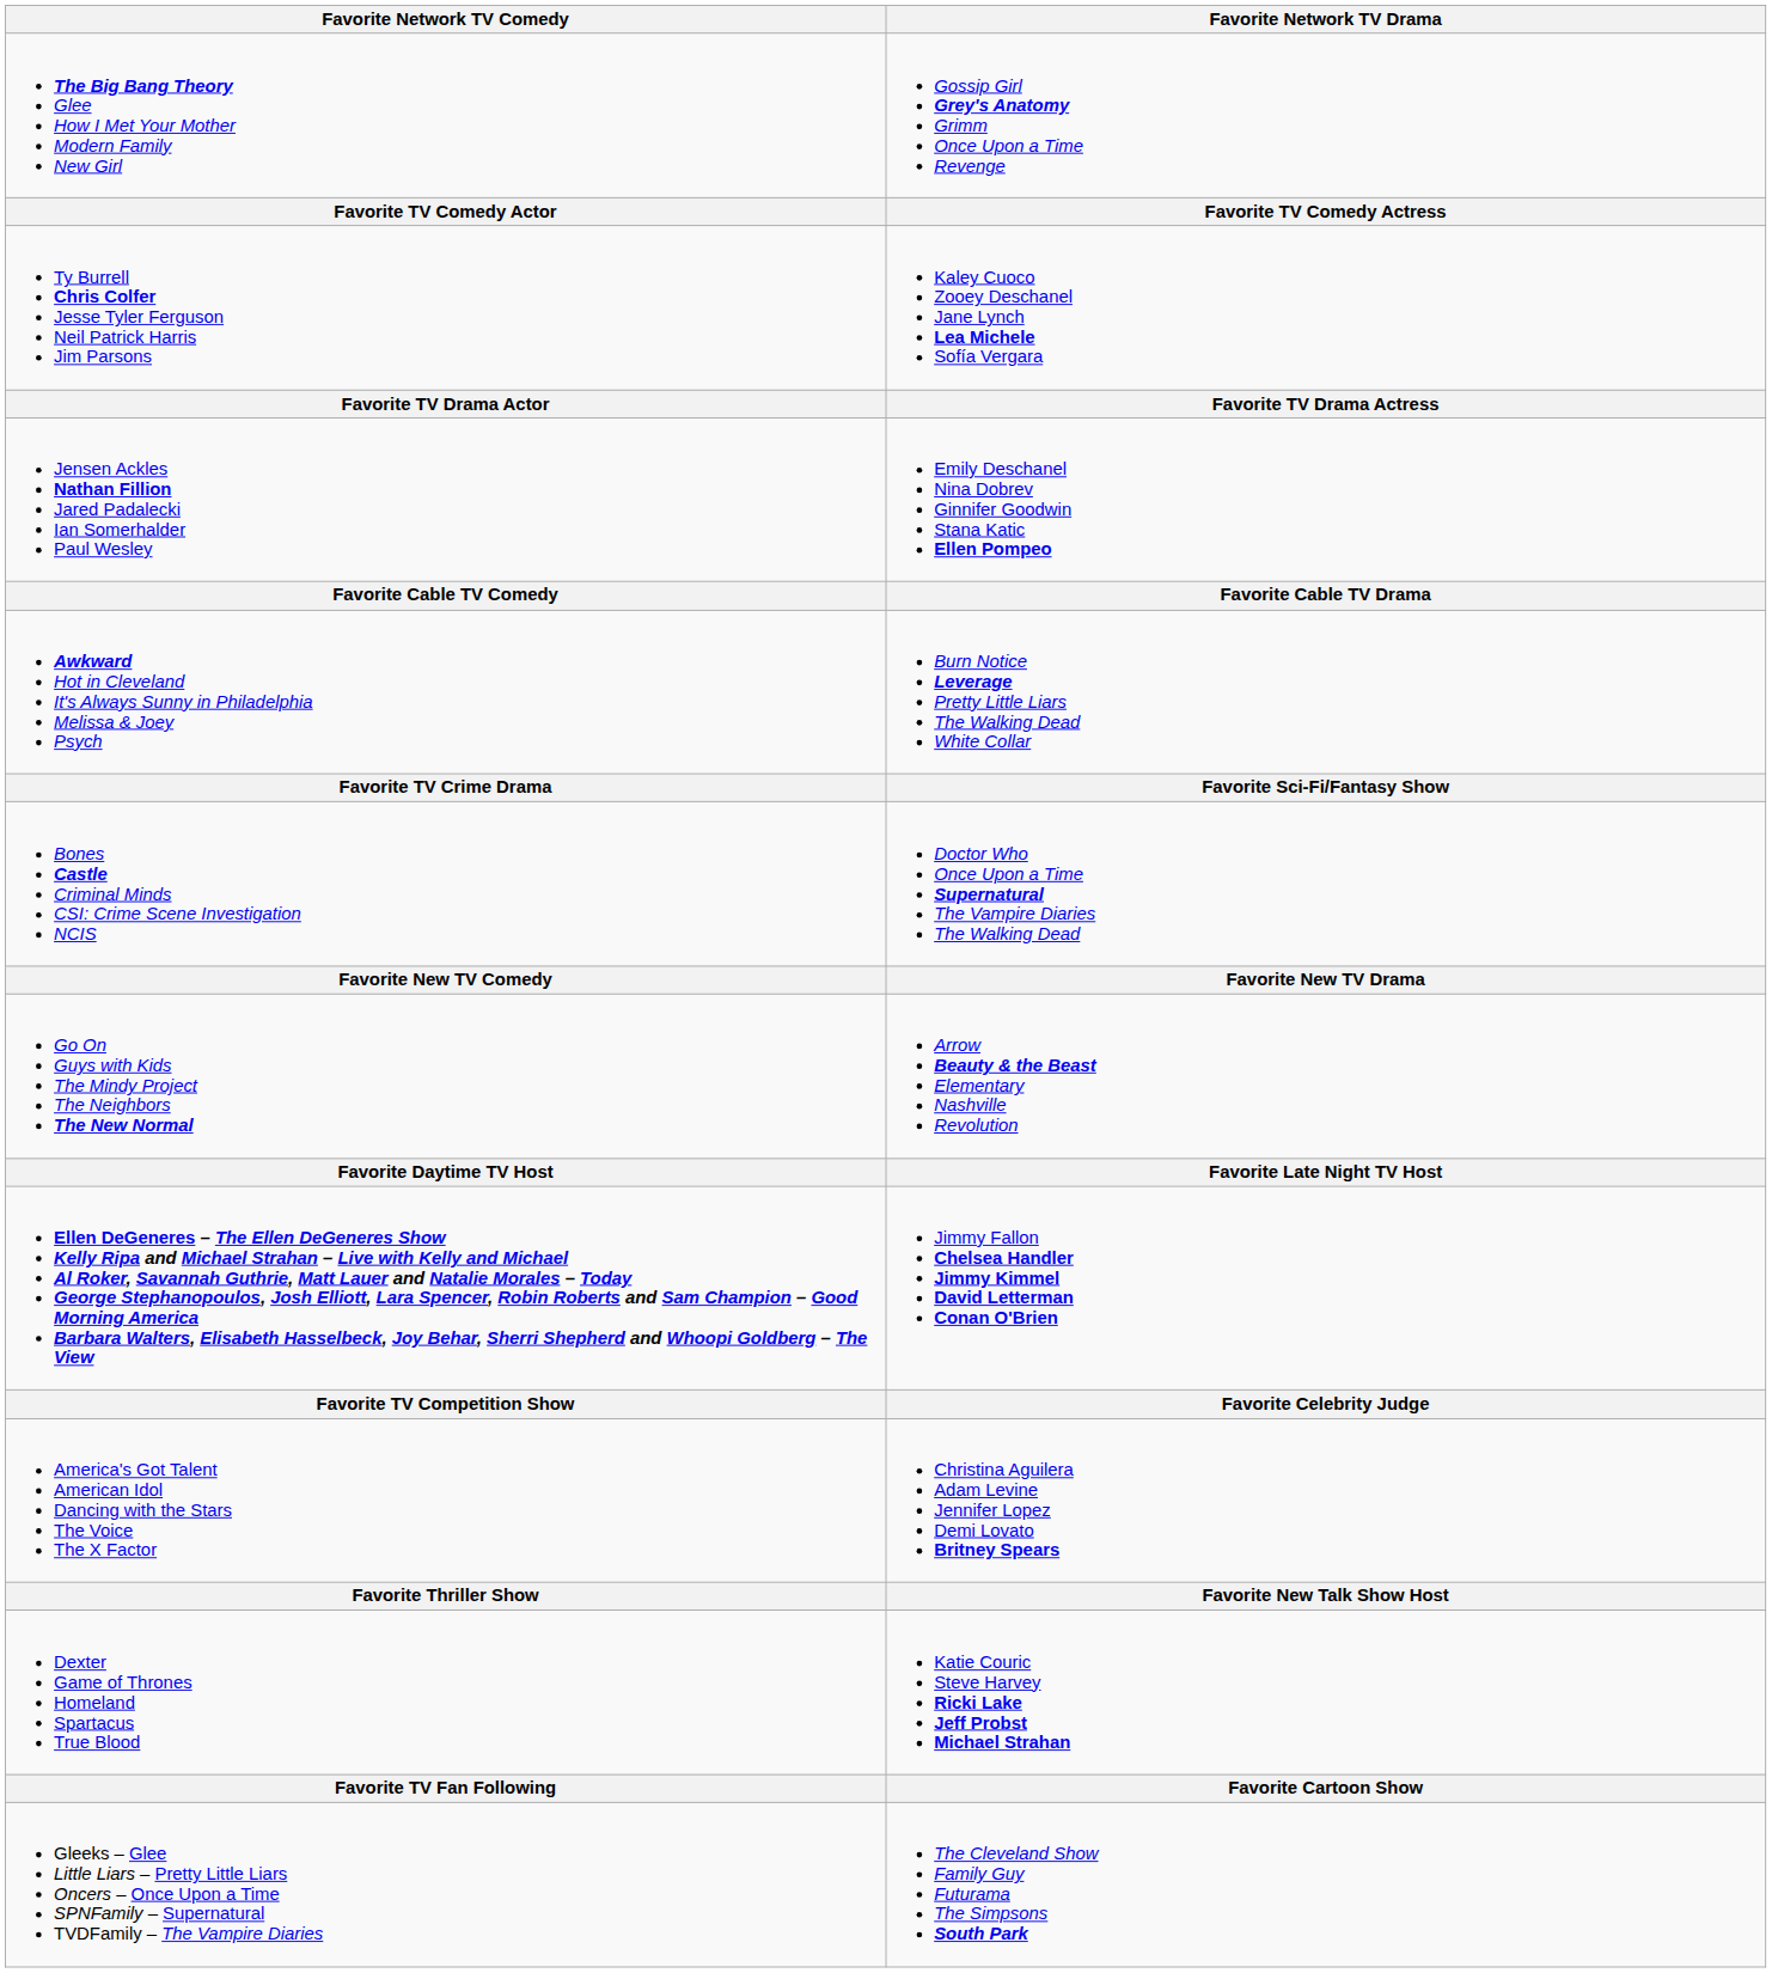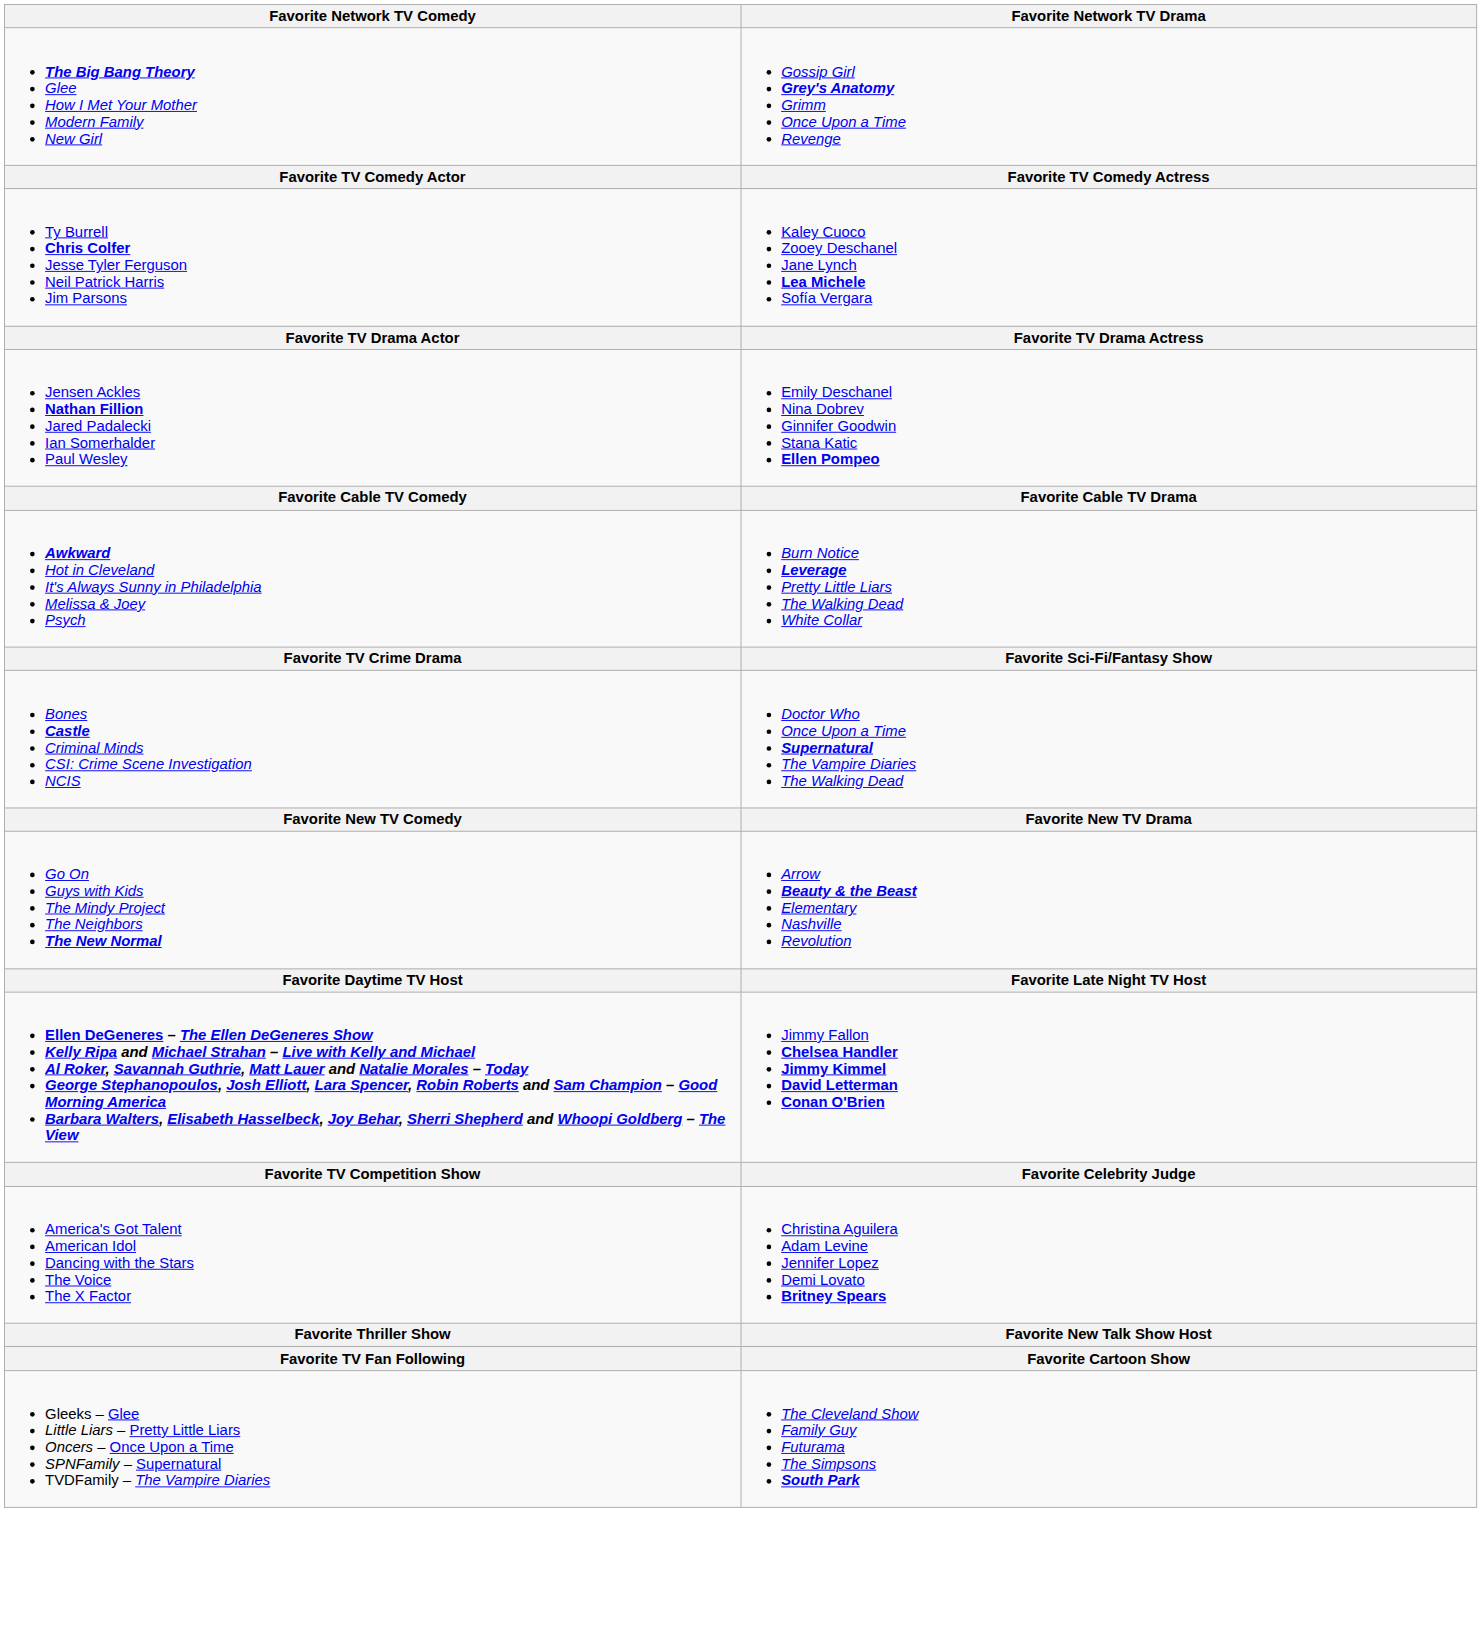 <table class="wikitable" style="width:100%;">
 <tr>
 <th width=50%>Favorite Network TV Comedy</th>
 <th width=50%>Favorite Network TV Drama</th>
 </tr>
 <tr>
 <td valign="top"><br><ul><li><strong><em><a href='#'>The Big Bang Theory</a></em></strong></li><li><em><a href='#'>Glee</a></em></li><li><em><a href='#'>How I Met Your Mother</a></em></li><li><em><a href='#'>Modern Family</a></em></li><li><em><a href='#'>New Girl</a></em></li></ul></td>
 <td valign="top"><br><ul><li><em><a href='#'>Gossip Girl</a></em></li><li><strong><em><a href='#'>Grey's Anatomy</a></em></strong></li><li><em><a href='#'>Grimm</a></em></li><li><em><a href='#'>Once Upon a Time</a></em></li><li><em><a href='#'>Revenge</a></em></li></ul></td>
 </tr>
 <tr>
 <th>Favorite TV Comedy Actor</th>
 <th>Favorite TV Comedy Actress</th>
 </tr>
 <tr>
 <td valign="top"><br><ul><li><a href='#'>Ty Burrell</a></li><li><strong><a href='#'>Chris Colfer</a></strong></li><li><a href='#'>Jesse Tyler Ferguson</a></li><li><a href='#'>Neil Patrick Harris</a></li><li><a href='#'>Jim Parsons</a></li></ul></td>
 <td valign="top"><br><ul><li><a href='#'>Kaley Cuoco</a></li><li><a href='#'>Zooey Deschanel</a></li><li><a href='#'>Jane Lynch</a></li><li><strong><a href='#'>Lea Michele</a></strong></li><li><a href='#'>Sofía Vergara</a></li></ul></td>
 </tr>
 <tr>
 <th>Favorite TV Drama Actor</th>
 <th>Favorite TV Drama Actress</th>
 </tr>
 <tr>
 <td valign="top"><br><ul><li><a href='#'>Jensen Ackles</a></li><li><strong><a href='#'>Nathan Fillion</a></strong></li><li><a href='#'>Jared Padalecki</a></li><li><a href='#'>Ian Somerhalder</a></li><li><a href='#'>Paul Wesley</a></li></ul></td>
 <td valign="top"><br><ul><li><a href='#'>Emily Deschanel</a></li><li><a href='#'>Nina Dobrev</a></li><li><a href='#'>Ginnifer Goodwin</a></li><li><a href='#'>Stana Katic</a></li><li><strong><a href='#'>Ellen Pompeo</a></strong></li></ul></td>
 </tr>
 <tr>
 <th>Favorite Cable TV Comedy</th>
 <th>Favorite Cable TV Drama</th>
 </tr>
 <tr>
 <td valign="top"><br><ul><li><strong><em><a href='#'>Awkward</a></em></strong></li><li><em><a href='#'>Hot in Cleveland</a></em></li><li><em><a href='#'>It's Always Sunny in Philadelphia</a></em></li><li><em><a href='#'>Melissa & Joey</a></em></li><li><em><a href='#'>Psych</a></em></li></ul></td>
 <td valign="top"><br><ul><li><em><a href='#'>Burn Notice</a></em></li><li><strong><em><a href='#'>Leverage</a></em></strong></li><li><em><a href='#'>Pretty Little Liars</a></em></li><li><em><a href='#'>The Walking Dead</a></em></li><li><em><a href='#'>White Collar</a></em></li></ul></td>
 </tr>
 <tr>
 <th>Favorite TV Crime Drama</th>
 <th>Favorite Sci-Fi/Fantasy Show</th>
 </tr>
 <tr>
 <td valign="top"><br><ul><li><em><a href='#'>Bones</a></em></li><li><strong><em><a href='#'>Castle</a></em></strong></li><li><em><a href='#'>Criminal Minds</a></em></li><li><em><a href='#'>CSI: Crime Scene Investigation</a></em></li><li><em><a href='#'>NCIS</a></em></li></ul></td>
 <td valign="top"><br><ul><li><em><a href='#'>Doctor Who</a></em></li><li><em><a href='#'>Once Upon a Time</a></em></li><li><strong><em><a href='#'>Supernatural</a></em></strong></li><li><em><a href='#'>The Vampire Diaries</a></em></li><li><em><a href='#'>The Walking Dead</a></em></li></ul></td>
 </tr>
 <tr>
 <th>Favorite New TV Comedy</th>
 <th>Favorite New TV Drama</th>
 </tr>
 <tr>
 <td valign="top"><br><ul><li><em><a href='#'>Go On</a></em></li><li><em><a href='#'>Guys with Kids</a></em></li><li><em><a href='#'>The Mindy Project</a></em></li><li><em><a href='#'>The Neighbors</a></em></li><li><strong><em><a href='#'>The New Normal</a></em></strong></li></ul></td>
 <td valign="top"><br><ul><li><em><a href='#'>Arrow</a></em></li><li><strong><em><a href='#'>Beauty & the Beast</a></em></strong></li><li><em><a href='#'>Elementary</a></em></li><li><em><a href='#'>Nashville</a></em></li><li><em><a href='#'>Revolution</a></em></li></ul></td>
 </tr>
 <tr>
 <th>Favorite Daytime TV Host</th>
 <th>Favorite Late Night TV Host</th>
 </tr>
 <tr>
 <td valign="top"><br><ul><li><strong><a href='#'>Ellen DeGeneres</a> – <em><a href='#'>The Ellen DeGeneres Show</a><strong><em></li><li><a href='#'>Kelly Ripa</a> and <a href='#'>Michael Strahan</a> – </em><a href='#'>Live with Kelly and Michael</a><em></li><li><a href='#'>Al Roker</a>, <a href='#'>Savannah Guthrie</a>, <a href='#'>Matt Lauer</a> and <a href='#'>Natalie Morales</a> – </em><a href='#'>Today</a><em></li><li><a href='#'>George Stephanopoulos</a>, <a href='#'>Josh Elliott</a>, <a href='#'>Lara Spencer</a>, <a href='#'>Robin Roberts</a> and <a href='#'>Sam Champion</a> – </em><a href='#'>Good Morning America</a><em></li><li><a href='#'>Barbara Walters</a>, <a href='#'>Elisabeth Hasselbeck</a>, <a href='#'>Joy Behar</a>, <a href='#'>Sherri Shepherd</a> and <a href='#'>Whoopi Goldberg</a> – </em><a href='#'>The View</a><em></li></ul></td>
 <td valign="top"><br><ul><li></strong><a href='#'>Jimmy Fallon</a><strong></li><li><a href='#'>Chelsea Handler</a></li><li><a href='#'>Jimmy Kimmel</a></li><li><a href='#'>David Letterman</a></li><li><a href='#'>Conan O'Brien</a></li></ul></td>
 </tr>
 <tr>
 <th>Favorite TV Competition Show</th>
 <th>Favorite Celebrity Judge</th>
 </tr>
 <tr>
 <td valign="top"><br><ul><li></em><a href='#'>America's Got Talent</a><em></li><li></em><a href='#'>American Idol</a><em></li><li></em><a href='#'>Dancing with the Stars</a><em></li><li></em><a href='#'>The Voice</a><em></li><li></em></strong><a href='#'>The X Factor</a><strong><em></li></ul></td>
 <td valign="top"><br><ul><li><a href='#'>Christina Aguilera</a></li><li><a href='#'>Adam Levine</a></li><li><a href='#'>Jennifer Lopez</a></li><li></strong><a href='#'>Demi Lovato</a><strong></li><li><a href='#'>Britney Spears</a></li></ul></td>
 </tr>
 <tr>
 <th>Favorite Thriller Show</th>
 <th>Favorite New Talk Show Host</th>
 </tr>
 <tr>
-<td valign="top"><br><ul><li></em><a href='#'>Dexter</a><em></li><li></em><a href='#'>Game of Thrones</a><em></li><li></em><a href='#'>Homeland</a><em></li><li></em><a href='#'>Spartacus</a><em></li><li></em></strong><a href='#'>True Blood</a><strong><em></li></ul></td>
-<td valign="top"><br><ul><li><a href='#'>Katie Couric</a></li><li></strong><a href='#'>Steve Harvey</a><strong></li><li><a href='#'>Ricki Lake</a></li><li><a href='#'>Jeff Probst</a></li><li><a href='#'>Michael Strahan</a></li></ul></td>
-</tr>
-<tr>
 <th>Favorite TV Fan Following</th>
 <th>Favorite Cartoon Show</th>
 </tr>
 <tr>
 <td valign="top"><br><ul><li>Gleeks – </em><a href='#'>Glee</a><em></li><li>Little Liars – </em><a href='#'>Pretty Little Liars</a><em></li><li>Oncers – </em><a href='#'>Once Upon a Time</a><em></li><li></strong>SPNFamily – </em><a href='#'>Supernatural</a></em></strong></li><li>TVDFamily – <em><a href='#'>The Vampire Diaries</a></em></li></ul></td>
 <td valign="top"><br><ul><li><em><a href='#'>The Cleveland Show</a></em></li><li><em><a href='#'>Family Guy</a></em></li><li><em><a href='#'>Futurama</a></em></li><li><em><a href='#'>The Simpsons</a></em></li><li><strong><em><a href='#'>South Park</a></em></strong></li></ul></td>
 </tr>
 </table>
